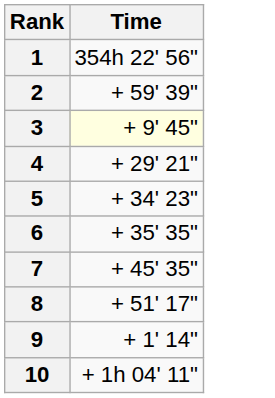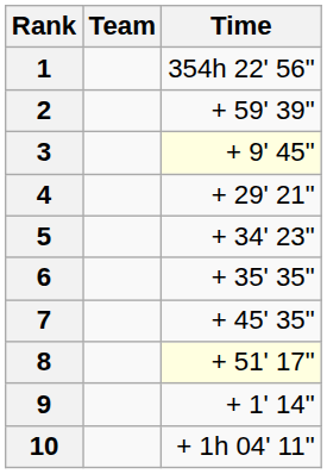 <table class="wikitable">
 <tr>
 <th scope="col">Rank</th>
+<th scope="col">Team</th>
 <th scope="col">Time</th>
 </tr>
 <tr>
 <th scope="row">1</th>
+<td></td>
 <td style="text-align:right;">354h 22' 56"</td>
 </tr>
 <tr>
 <th scope="row">2</th>
+<td></td>
 <td style="text-align:right;">+ 59' 39"</td>
 </tr>
 <tr>
 <th scope="row">3</th>
+<td></td>
 <td style="background: lightyellow; text-align:right;">+ 9' 45"</td>
 </tr>
 <tr>
 <th scope="row">4</th>
+<td></td>
 <td style="text-align:right;">+ 29' 21"</td>
 </tr>
 <tr>
 <th scope="row">5</th>
+<td></td>
 <td style="text-align:right;">+ 34' 23"</td>
 </tr>
 <tr>
 <th scope="row">6</th>
+<td></td>
 <td style="text-align:right;">+ 35' 35"</td>
 </tr>
 <tr>
 <th scope="row">7</th>
+<td></td>
 <td style="text-align:right;">+ 45' 35"</td>
 </tr>
 <tr>
 <th scope="row">8</th>
-<td style="text-align:right;">+ 51' 17"</td>
+<td></td>
+<td style="background: lightyellow; text-align:right;">+ 51' 17"</td>
 </tr>
 <tr>
 <th scope="row">9</th>
+<td></td>
 <td style="text-align:right;">+ 1' 14"</td>
 </tr>
 <tr>
 <th scope="row">10</th>
+<td></td>
 <td style="text-align:right;">+ 1h 04' 11"</td>
 </tr>
 </table>
